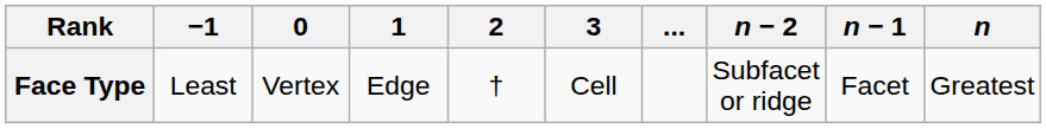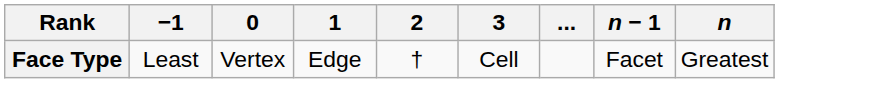 <table class=wikitable style="text-align: center;">
 <tr>
 <th ! width="80">Rank</th>
 <th width="50">−1</th>
 <th width="50">0</th>
 <th width="50">1</th>
 <th width="50">2</th>
 <th width="50">3</th>
 <th width="30">...</th>
-<th width="50"><em>n</em> − 2</th>
 <th width="50"><em>n</em> − 1</th>
 <th width="50"><em>n</em></th>
 </tr>
 <tr>
 <th>Face Type</th>
 <td>Least</td>
 <td>Vertex</td>
 <td>Edge</td>
 <td>†</td>
 <td>Cell</td>
 <td></td>
-<td>Subfacet or ridge</td>
 <td>Facet</td>
 <td>Greatest</td>
 </tr>
 </table>
